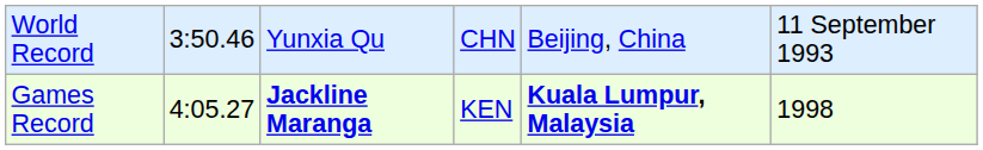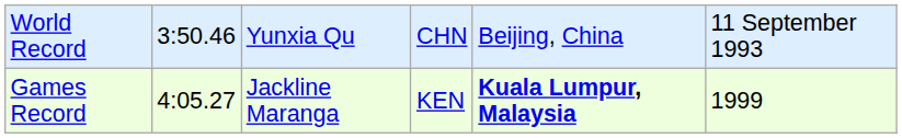 <table class="wikitable">
 <tr bgcolor = "ddeeff">
 <td><a href='#'>World Record</a></td>
 <td>3:50.46</td>
 <td><a href='#'>Yunxia Qu</a></td>
 <td><a href='#'>CHN</a></td>
 <td><a href='#'>Beijing</a>, <a href='#'>China</a></td>
 <td>11 September 1993</td>
 </tr>
 <tr bgcolor = "eeffdd">
 <td><a href='#'>Games Record</a></td>
 <td>4:05.27</td>
-<td><strong><a href='#'>Jackline Maranga</a></strong></td>
+<td><a href='#'>Jackline Maranga</a></td>
 <td><a href='#'>KEN</a></td>
 <td><strong><a href='#'>Kuala Lumpur</a>, <a href='#'>Malaysia</a></strong></td>
-<td>1998</td>
+<td>1999</td>
 </tr>
 </table>
